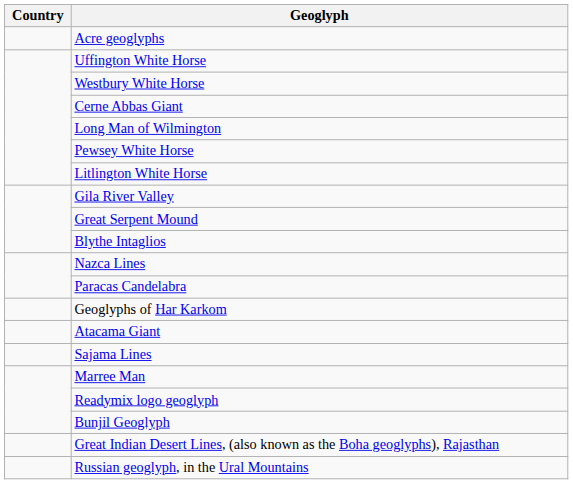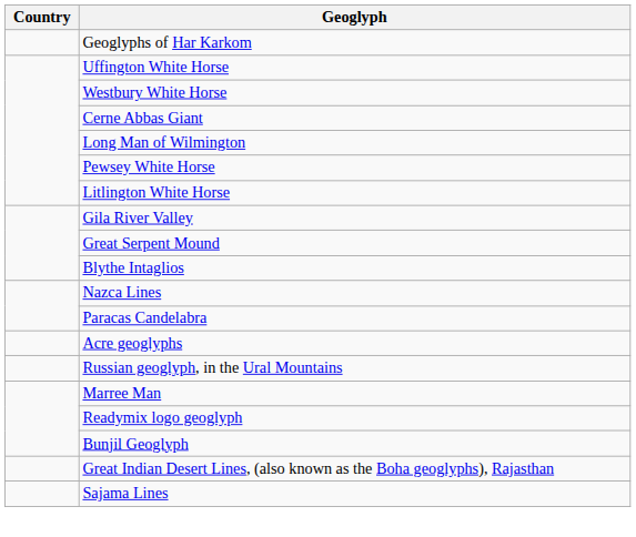 <table class="wikitable" width=40% style="font-size:100%; text-align:left;">
 <tr>
 <th>Country</th>
 <th>Geoglyph</th>
 </tr>
 <tr>
 <td></td>
-<td><a href='#'>Acre geoglyphs</a></td>
+<td>Geoglyphs of <a href='#'>Har Karkom</a></td>
 </tr>
 <tr>
 <td rowspan=6></td>
 <td><a href='#'>Uffington White Horse</a></td>
 </tr>
 <tr>
 <td><a href='#'>Westbury White Horse</a></td>
 </tr>
 <tr>
 <td><a href='#'>Cerne Abbas Giant</a></td>
 </tr>
 <tr>
 <td><a href='#'>Long Man of Wilmington</a></td>
 </tr>
 <tr>
 <td><a href='#'>Pewsey White Horse</a></td>
 </tr>
 <tr>
 <td><a href='#'>Litlington White Horse</a></td>
 </tr>
 <tr>
 <td rowspan=3></td>
 <td><a href='#'>Gila River Valley</a></td>
 </tr>
 <tr>
 <td><a href='#'>Great Serpent Mound</a></td>
 </tr>
 <tr>
 <td><a href='#'>Blythe Intaglios</a></td>
 </tr>
 <tr>
 <td rowspan=2></td>
 <td><a href='#'>Nazca Lines</a></td>
 </tr>
 <tr>
 <td><a href='#'>Paracas Candelabra</a></td>
 </tr>
 <tr>
 <td></td>
-<td>Geoglyphs of <a href='#'>Har Karkom</a></td>
+<td><a href='#'>Acre geoglyphs</a></td>
 </tr>
 <tr>
 <td></td>
-<td><a href='#'>Atacama Giant</a></td>
-</tr>
-<tr>
-<td></td>
-<td><a href='#'>Sajama Lines</a></td>
+<td><a href='#'>Russian geoglyph</a>, in the <a href='#'>Ural Mountains</a></td>
 </tr>
 <tr>
 <td rowspan="3"></td>
 <td><a href='#'>Marree Man</a></td>
 </tr>
 <tr>
 <td><a href='#'>Readymix logo geoglyph</a></td>
 </tr>
 <tr>
 <td><a href='#'>Bunjil Geoglyph</a></td>
 </tr>
 <tr>
 <td></td>
 <td><a href='#'>Great Indian Desert Lines</a>, (also known as the <a href='#'>Boha geoglyphs</a>), <a href='#'>Rajasthan</a></td>
 </tr>
 <tr>
 <td></td>
-<td><a href='#'>Russian geoglyph</a>, in the <a href='#'>Ural Mountains</a></td>
+<td><a href='#'>Sajama Lines</a></td>
 </tr>
 </table>
